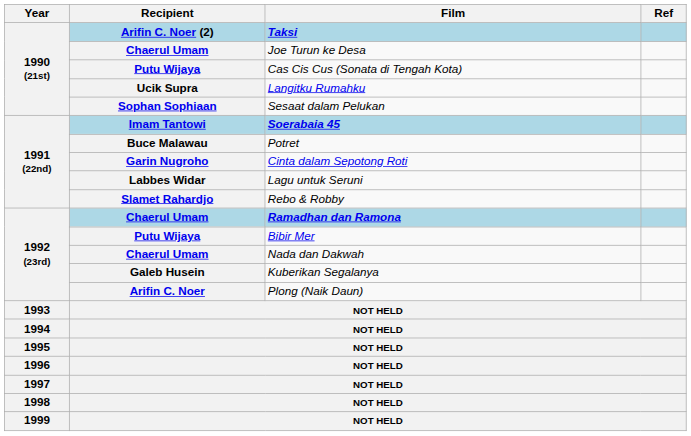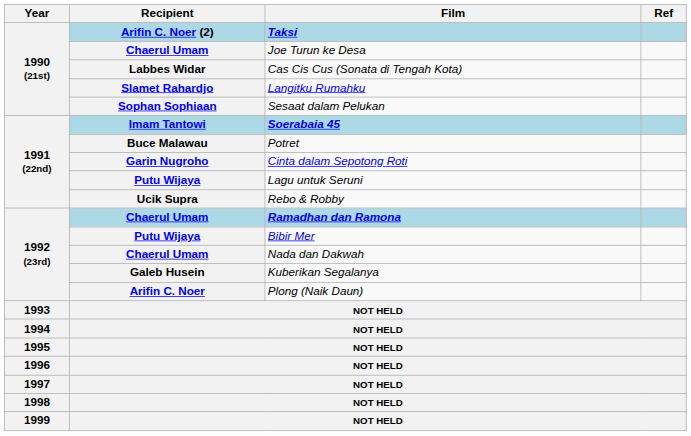 <table class="wikitable plainrowheaders sortable" style="width: 74%">
 <tr>
 <th scope="col">Year</th>
 <th scope="col">Recipient</th>
 <th scope="col">Film</th>
 <th scope="col" class="unsortable">Ref</th>
 </tr>
 <tr>
 <th scope="row" rowspan="5" style="text-align:center;"><strong>1990</strong><br><small>(21st)</small></th>
 <th scope="row" style="background:lightblue;"><strong><a href='#'>Arifin C. Noer</a> (2)</strong></th>
 <td style="background:lightblue;"><em><a href='#'><strong>Taksi</strong></a></em></td>
 <td style="background:lightblue;"></td>
 </tr>
 <tr>
 <th scope="row"><a href='#'>Chaerul Umam</a></th>
 <td><em>Joe Turun ke Desa</em></td>
 <td></td>
 </tr>
 <tr>
-<th scope="row"><a href='#'>Putu Wijaya</a></th>
+<th scope="row">Labbes Widar</th>
 <td><em>Cas Cis Cus (Sonata di Tengah Kota)</em></td>
 <td></td>
 </tr>
 <tr>
-<th scope="row">Ucik Supra</th>
+<th scope="row"><a href='#'>Slamet Rahardjo</a></th>
 <td><em><a href='#'>Langitku Rumahku</a></em></td>
 <td></td>
 </tr>
 <tr>
 <th scope="row"><a href='#'>Sophan Sophiaan</a></th>
 <td><em>Sesaat dalam Pelukan</em></td>
 <td></td>
 </tr>
 <tr>
 <th scope="row" rowspan="5" style="text-align:center;"><strong>1991</strong><br><small>(22nd)</small></th>
 <th scope="row" style="background:lightblue;"><strong><a href='#'>Imam Tantowi</a></strong></th>
 <td style="background:lightblue;"><strong><em><a href='#'>Soerabaia 45</a></em></strong></td>
 <td style="background:lightblue;"></td>
 </tr>
 <tr>
 <th scope="row">Buce Malawau</th>
 <td><em>Potret</em></td>
 <td></td>
 </tr>
 <tr>
 <th scope="row"><a href='#'>Garin Nugroho</a></th>
 <td><em><a href='#'>Cinta dalam Sepotong Roti</a></em></td>
 <td></td>
 </tr>
 <tr>
-<th scope="row">Labbes Widar</th>
+<th scope="row"><a href='#'>Putu Wijaya</a></th>
 <td><em>Lagu untuk Seruni</em></td>
 <td></td>
 </tr>
 <tr>
-<th scope="row"><a href='#'>Slamet Rahardjo</a></th>
+<th scope="row">Ucik Supra</th>
 <td><em>Rebo & Robby</em></td>
 <td></td>
 </tr>
 <tr>
 <th scope="row" rowspan="5" style="text-align:center;"><strong>1992</strong><br><small>(23rd)</small></th>
 <th scope="row" style="background:lightblue;"><strong><a href='#'>Chaerul Umam</a></strong></th>
 <td style="background:lightblue;"><strong><em><a href='#'>Ramadhan dan Ramona</a></em></strong></td>
 <td style="background:lightblue;"></td>
 </tr>
 <tr>
 <th scope="row"><a href='#'>Putu Wijaya</a></th>
 <td><em><a href='#'>Bibir Mer</a></em></td>
 <td></td>
 </tr>
 <tr>
 <th scope="row"><a href='#'>Chaerul Umam</a></th>
 <td><em>Nada dan Dakwah</em></td>
 <td></td>
 </tr>
 <tr>
 <th scope="row">Galeb Husein</th>
 <td><em>Kuberikan Segalanya</em></td>
 <td></td>
 </tr>
 <tr>
 <th scope="row"><a href='#'>Arifin C. Noer</a></th>
 <td><em>Plong (Naik Daun)</em></td>
 <td></td>
 </tr>
 <tr>
 <th scope="row" style="text-align:center;">1993</th>
 <th colspan="3" scope="row"><small>NOT HELD</small></th>
 </tr>
 <tr>
 <th scope="row" style="text-align:center;">1994</th>
 <th colspan="3" scope="row"><small>NOT HELD</small></th>
 </tr>
 <tr>
 <th scope="row" style="text-align:center;">1995</th>
 <th colspan="3" scope="row"><small>NOT HELD</small></th>
 </tr>
 <tr>
 <th scope="row" style="text-align:center;">1996</th>
 <th colspan="3" scope="row"><small>NOT HELD</small></th>
 </tr>
 <tr>
 <th scope="row" style="text-align:center;">1997</th>
 <th colspan="3" scope="row"><small>NOT HELD</small></th>
 </tr>
 <tr>
 <th scope="row" style="text-align:center;">1998</th>
 <th colspan="3" scope="row"><small>NOT HELD</small></th>
 </tr>
 <tr>
 <th scope="row" style="text-align:center;">1999</th>
 <th colspan="3" scope="row"><small>NOT HELD</small></th>
 </tr>
 </table>
